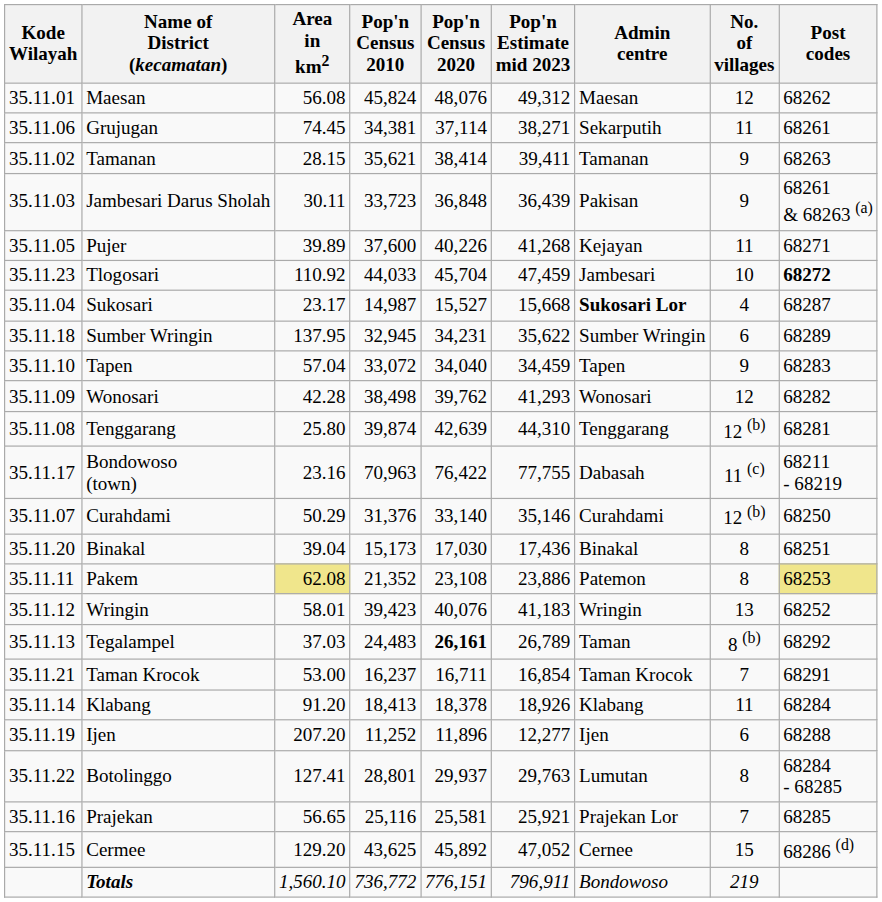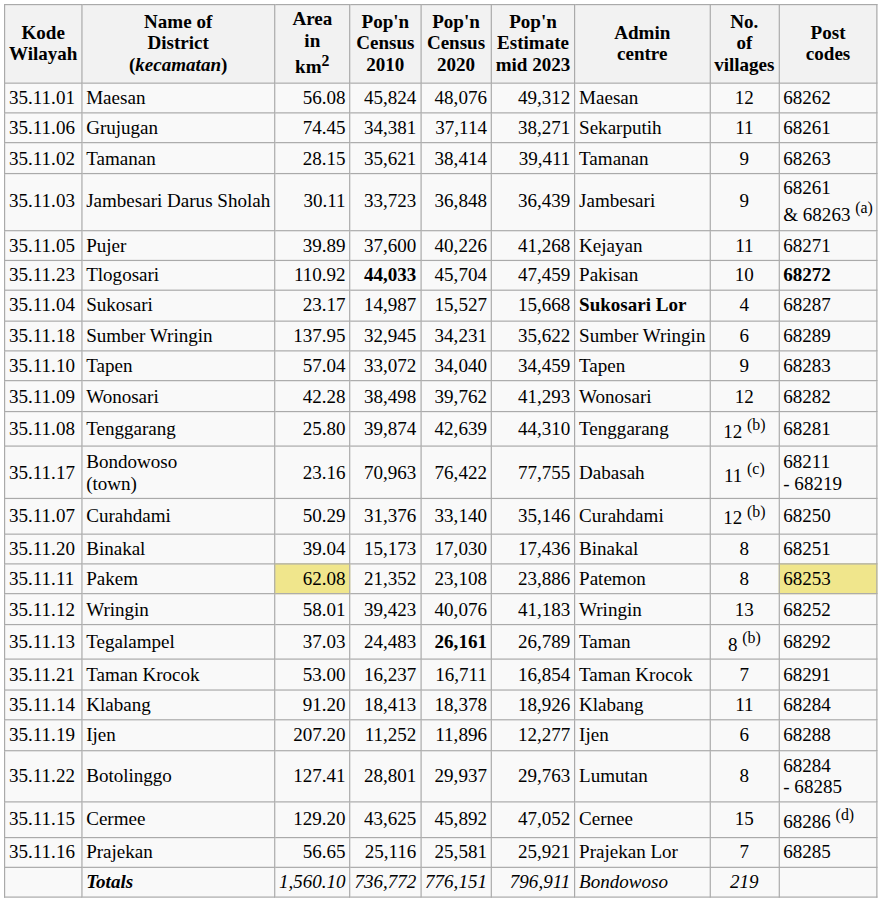 <table class="sortable wikitable">
 <tr>
 <th>Kode <br>Wilayah</th>
 <th>Name of<br>District<br>(<em>kecamatan</em>)</th>
 <th>Area <br> in <br>km<sup>2</sup></th>
 <th>Pop'n<br>Census<br>2010</th>
 <th>Pop'n<br>Census<br>2020</th>
 <th>Pop'n<br>Estimate<br>mid 2023</th>
 <th>Admin<br>centre</th>
 <th>No.<br>of<br>villages</th>
 <th>Post<br>codes</th>
 </tr>
 <tr>
 <td>35.11.01</td>
 <td>Maesan</td>
 <td align="right">56.08</td>
 <td align="right">45,824</td>
 <td align="right">48,076</td>
 <td align="right">49,312</td>
 <td>Maesan</td>
 <td align="center">12</td>
 <td>68262</td>
 </tr>
 <tr>
 <td>35.11.06</td>
 <td>Grujugan</td>
 <td align="right">74.45</td>
 <td align="right">34,381</td>
 <td align="right">37,114</td>
 <td align="right">38,271</td>
 <td>Sekarputih</td>
 <td align="center">11</td>
 <td>68261</td>
 </tr>
 <tr>
 <td>35.11.02</td>
 <td>Tamanan</td>
 <td align="right">28.15</td>
 <td align="right">35,621</td>
 <td align="right">38,414</td>
 <td align="right">39,411</td>
 <td>Tamanan</td>
 <td align="center">9</td>
 <td>68263</td>
 </tr>
 <tr>
 <td>35.11.03</td>
 <td>Jambesari Darus Sholah</td>
 <td align="right">30.11</td>
 <td align="right">33,723</td>
 <td align="right">36,848</td>
 <td align="right">36,439</td>
-<td>Pakisan</td>
+<td>Jambesari</td>
 <td align="center">9</td>
 <td>68261<br>& 68263 <sup>(a)</sup></td>
 </tr>
 <tr>
 <td>35.11.05</td>
 <td>Pujer</td>
 <td align="right">39.89</td>
 <td align="right">37,600</td>
 <td align="right">40,226</td>
 <td align="right">41,268</td>
 <td>Kejayan</td>
 <td align="center">11</td>
 <td>68271</td>
 </tr>
 <tr>
 <td>35.11.23</td>
 <td>Tlogosari</td>
 <td align="right">110.92</td>
-<td align="right">44,033</td>
+<td align="right"><strong>44,033</strong></td>
 <td align="right">45,704</td>
 <td align="right">47,459</td>
-<td>Jambesari</td>
+<td>Pakisan</td>
 <td align="center">10</td>
 <td><strong>68272</strong></td>
 </tr>
 <tr>
 <td>35.11.04</td>
 <td>Sukosari</td>
 <td align="right">23.17</td>
 <td align="right">14,987</td>
 <td align="right">15,527</td>
 <td align="right">15,668</td>
 <td><strong>Sukosari Lor</strong></td>
 <td align="center">4</td>
 <td>68287</td>
 </tr>
 <tr>
 <td>35.11.18</td>
 <td>Sumber Wringin</td>
 <td align="right">137.95</td>
 <td align="right">32,945</td>
 <td align="right">34,231</td>
 <td align="right">35,622</td>
 <td>Sumber Wringin</td>
 <td align="center">6</td>
 <td>68289</td>
 </tr>
 <tr>
 <td>35.11.10</td>
 <td>Tapen</td>
 <td align="right">57.04</td>
 <td align="right">33,072</td>
 <td align="right">34,040</td>
 <td align="right">34,459</td>
 <td>Tapen</td>
 <td align="center">9</td>
 <td>68283</td>
 </tr>
 <tr>
 <td>35.11.09</td>
 <td>Wonosari</td>
 <td align="right">42.28</td>
 <td align="right">38,498</td>
 <td align="right">39,762</td>
 <td align="right">41,293</td>
 <td>Wonosari</td>
 <td align="center">12</td>
 <td>68282</td>
 </tr>
 <tr>
 <td>35.11.08</td>
 <td>Tenggarang</td>
 <td align="right">25.80</td>
 <td align="right">39,874</td>
 <td align="right">42,639</td>
 <td align="right">44,310</td>
 <td>Tenggarang</td>
 <td align="center">12 <sup>(b)</sup></td>
 <td>68281</td>
 </tr>
 <tr>
 <td>35.11.17</td>
 <td>Bondowoso<br> (town)</td>
 <td align="right">23.16</td>
 <td align="right">70,963</td>
 <td align="right">76,422</td>
 <td align="right">77,755</td>
 <td>Dabasah</td>
 <td align="center">11 <sup>(c)</sup></td>
 <td>68211<br>- 68219</td>
 </tr>
 <tr>
 <td>35.11.07</td>
 <td>Curahdami</td>
 <td align="right">50.29</td>
 <td align="right">31,376</td>
 <td align="right">33,140</td>
 <td align="right">35,146</td>
 <td>Curahdami</td>
 <td align="center">12 <sup>(b)</sup></td>
 <td>68250</td>
 </tr>
 <tr>
 <td>35.11.20</td>
 <td>Binakal</td>
 <td align="right">39.04</td>
 <td align="right">15,173</td>
 <td align="right">17,030</td>
 <td align="right">17,436</td>
 <td>Binakal</td>
 <td align="center">8</td>
 <td>68251</td>
 </tr>
 <tr>
 <td>35.11.11</td>
 <td>Pakem</td>
 <td align="right" style="background: khaki;">62.08</td>
 <td align="right">21,352</td>
 <td align="right">23,108</td>
 <td align="right">23,886</td>
 <td>Patemon</td>
 <td align="center">8</td>
 <td style="background: khaki;">68253</td>
 </tr>
 <tr>
 <td>35.11.12</td>
 <td>Wringin</td>
 <td align="right">58.01</td>
 <td align="right">39,423</td>
 <td align="right">40,076</td>
 <td align="right">41,183</td>
 <td>Wringin</td>
 <td align="center">13</td>
 <td>68252</td>
 </tr>
 <tr>
 <td>35.11.13</td>
 <td>Tegalampel</td>
 <td align="right">37.03</td>
 <td align="right">24,483</td>
 <td align="right"><strong>26,161</strong></td>
 <td align="right">26,789</td>
 <td>Taman</td>
 <td align="center">8 <sup>(b)</sup></td>
 <td>68292</td>
 </tr>
 <tr>
 <td>35.11.21</td>
 <td>Taman Krocok</td>
 <td align="right">53.00</td>
 <td align="right">16,237</td>
 <td align="right">16,711</td>
 <td align="right">16,854</td>
 <td>Taman Krocok</td>
 <td align="center">7</td>
 <td>68291</td>
 </tr>
 <tr>
 <td>35.11.14</td>
 <td>Klabang</td>
 <td align="right">91.20</td>
 <td align="right">18,413</td>
 <td align="right">18,378</td>
 <td align="right">18,926</td>
 <td>Klabang</td>
 <td align="center">11</td>
 <td>68284</td>
 </tr>
 <tr>
 <td>35.11.19</td>
 <td>Ijen</td>
 <td align="right">207.20</td>
 <td align="right">11,252</td>
 <td align="right">11,896</td>
 <td align="right">12,277</td>
 <td>Ijen</td>
 <td align="center">6</td>
 <td>68288</td>
 </tr>
 <tr>
 <td>35.11.22</td>
 <td>Botolinggo</td>
 <td align="right">127.41</td>
 <td align="right">28,801</td>
 <td align="right">29,937</td>
 <td align="right">29,763</td>
 <td>Lumutan</td>
 <td align="center">8</td>
 <td>68284<br>- 68285</td>
 </tr>
 <tr>
+<td>35.11.15</td>
+<td>Cermee</td>
+<td align="right">129.20</td>
+<td align="right">43,625</td>
+<td align="right">45,892</td>
+<td align="right">47,052</td>
+<td>Cernee</td>
+<td align="center">15</td>
+<td>68286 <sup>(d)</sup></td>
+</tr>
+<tr>
 <td>35.11.16</td>
 <td>Prajekan</td>
 <td align="right">56.65</td>
 <td align="right">25,116</td>
 <td align="right">25,581</td>
 <td align="right">25,921</td>
 <td>Prajekan Lor</td>
 <td align="center">7</td>
 <td>68285</td>
-</tr>
-<tr>
-<td>35.11.15</td>
-<td>Cermee</td>
-<td align="right">129.20</td>
-<td align="right">43,625</td>
-<td align="right">45,892</td>
-<td align="right">47,052</td>
-<td>Cernee</td>
-<td align="center">15</td>
-<td>68286 <sup>(d)</sup></td>
 </tr>
 <tr>
 <td></td>
 <td><strong><em>Totals</em></strong></td>
 <td align="right"><em>1,560.10</em></td>
 <td align="right"><em>736,772</em></td>
 <td align="right"><em>776,151</em></td>
 <td align="right"><em>796,911</em></td>
 <td><em>Bondowoso</em></td>
 <td align="center"><em>219</em></td>
 <td></td>
 </tr>
 </table>
